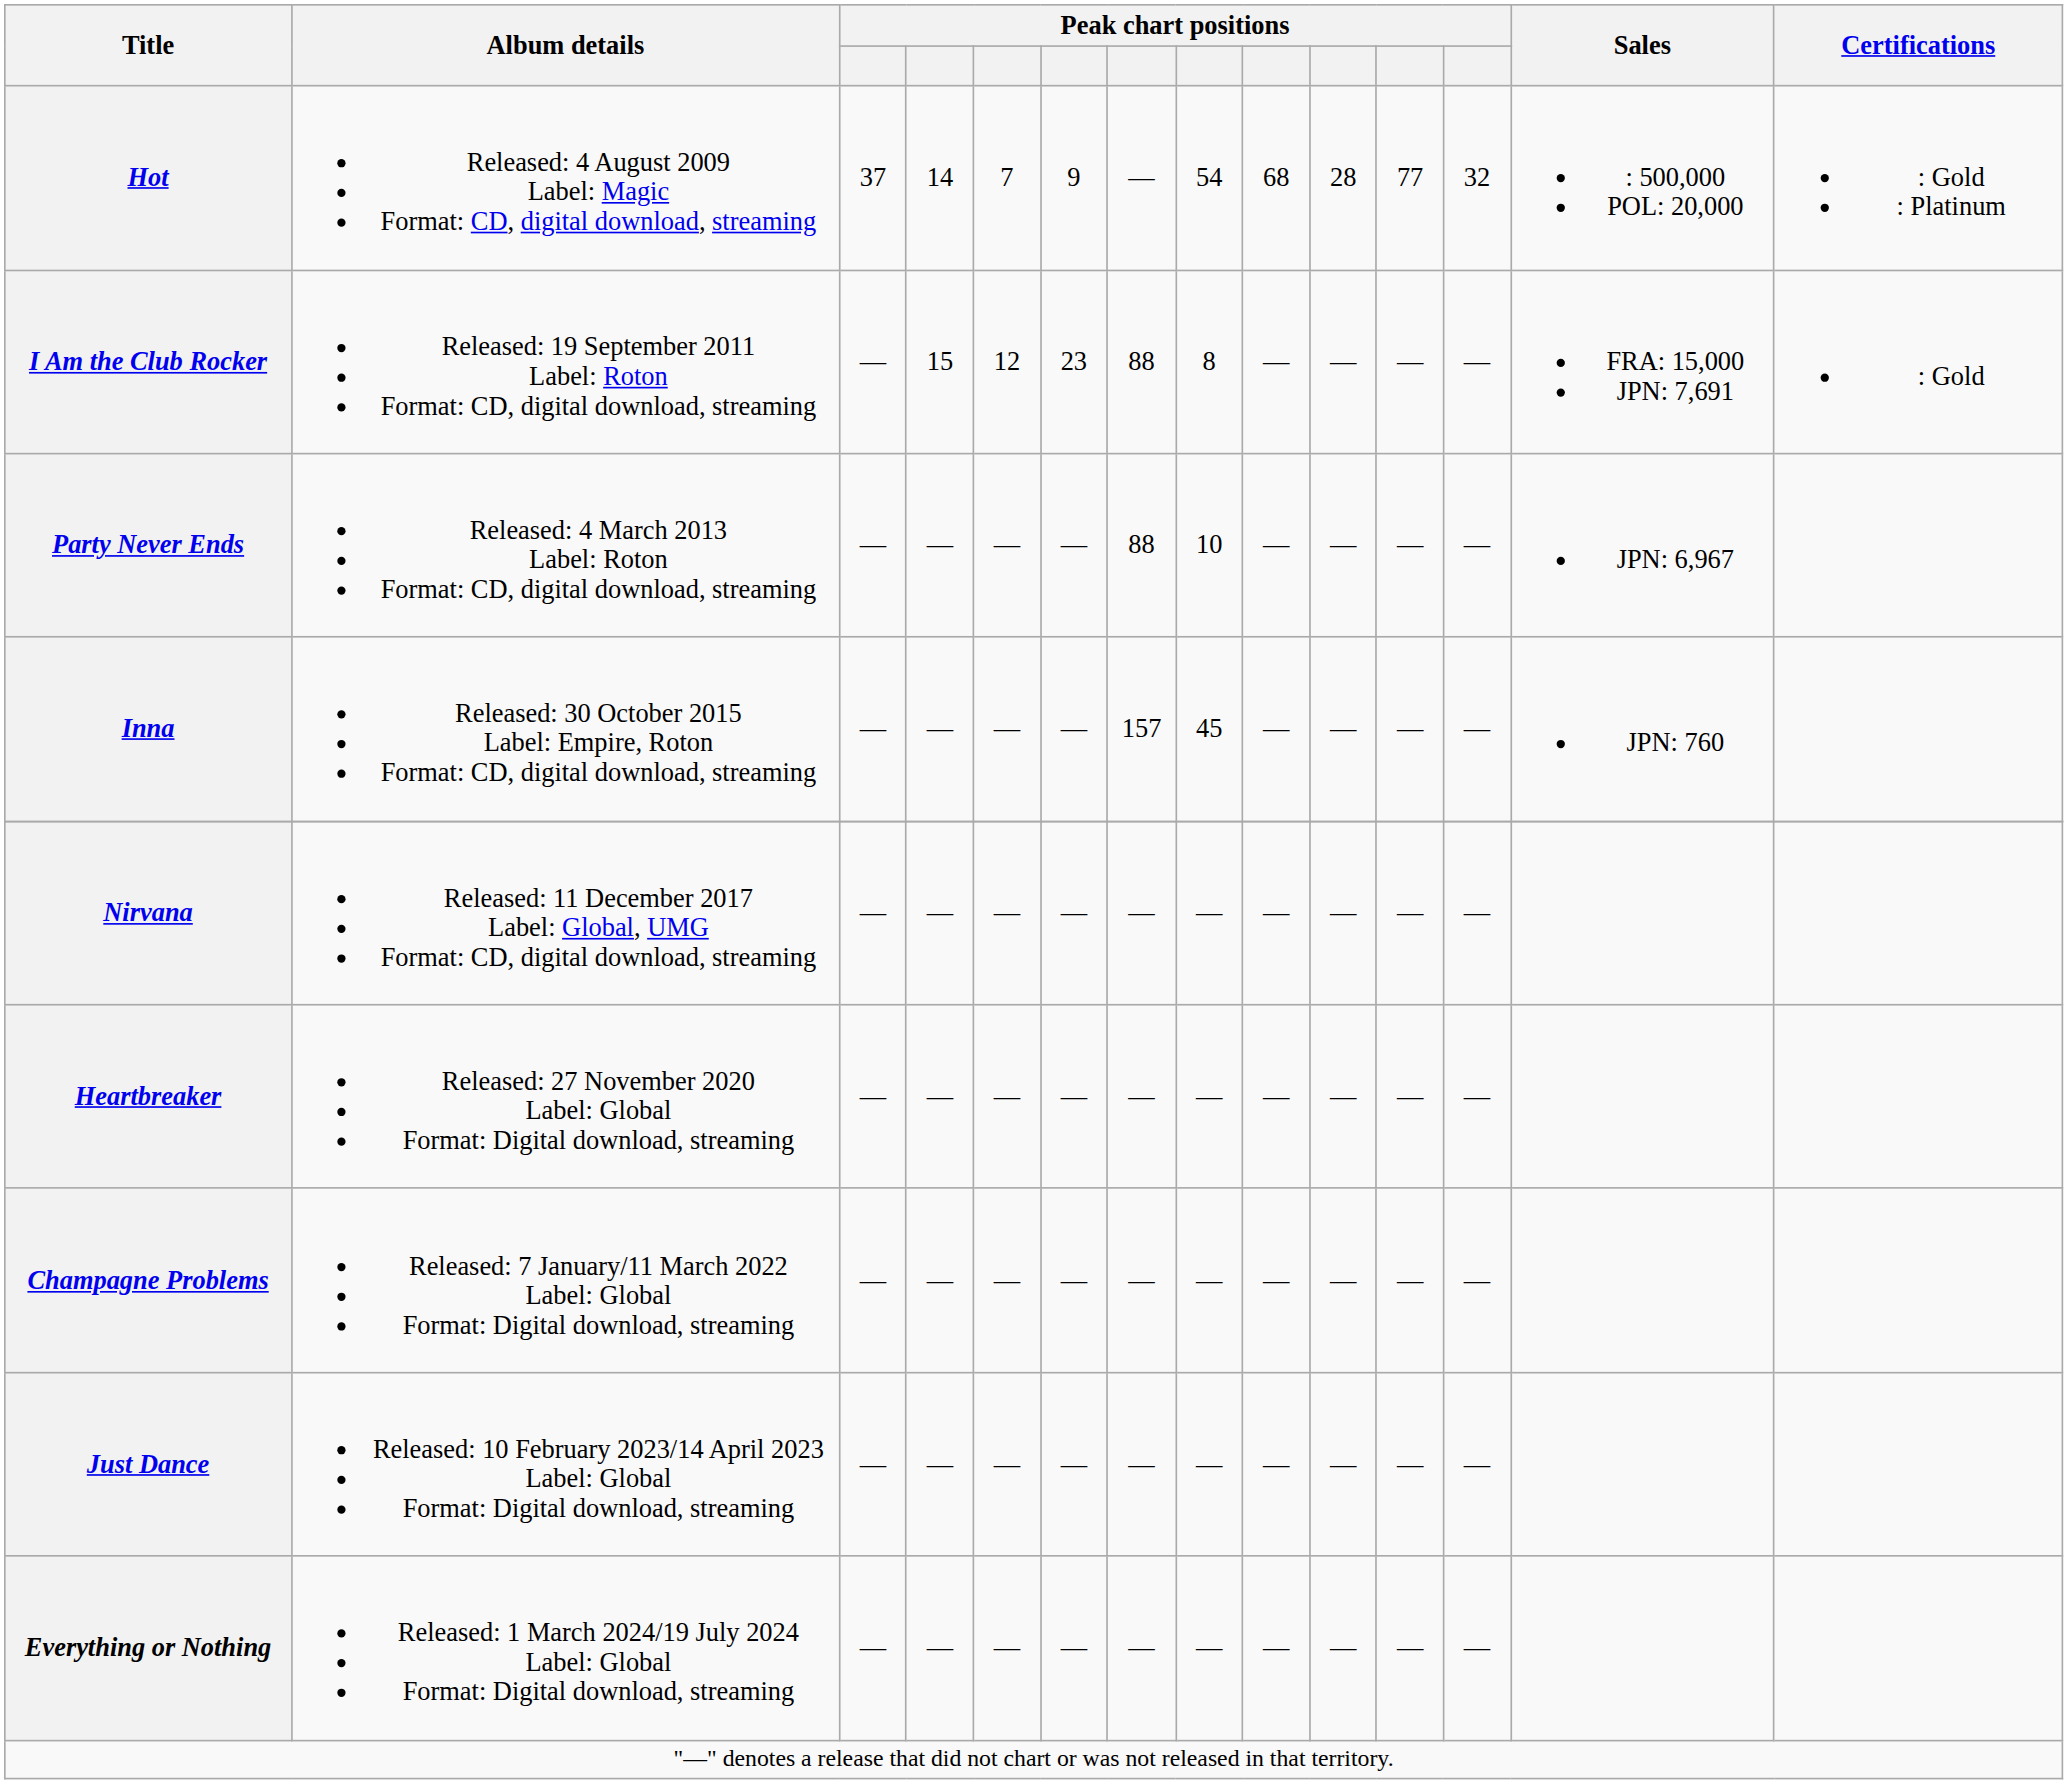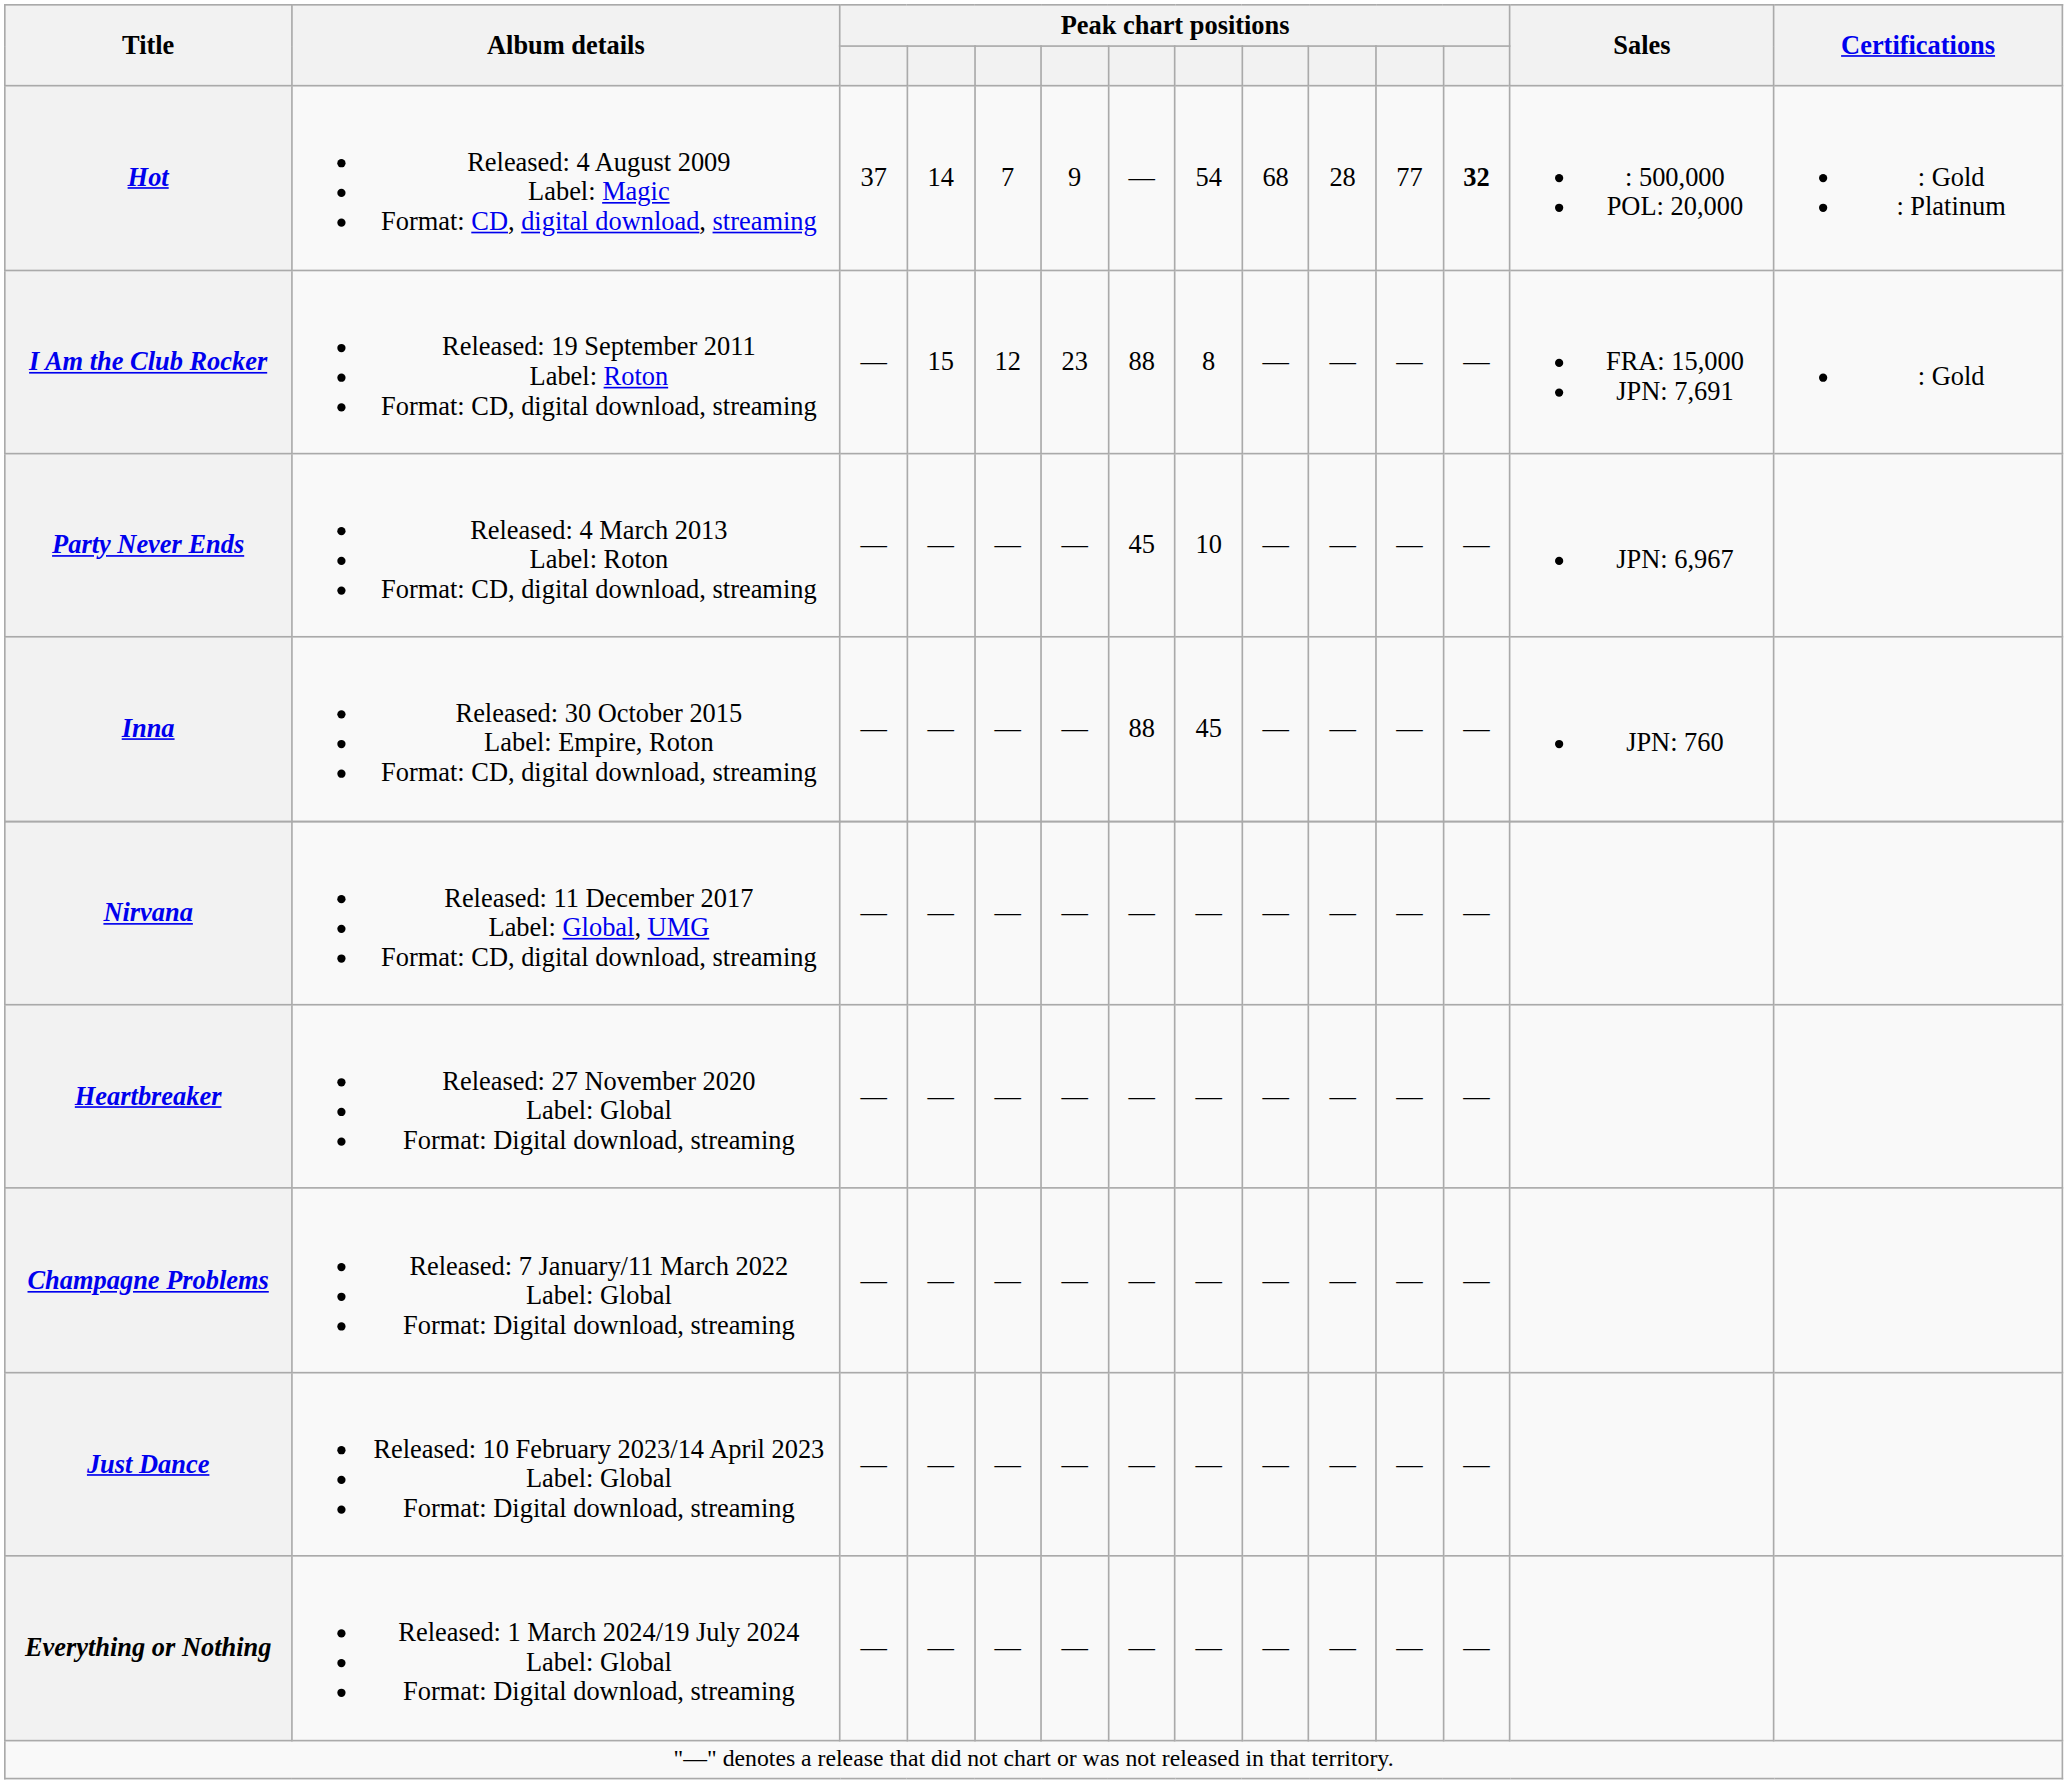 <table class="wikitable plainrowheaders" style="text-align:center;">
 <tr>
 <th scope="col" rowspan="2" style="width:11em;">Title</th>
 <th scope="col" rowspan="2" style="width:22em;">Album details</th>
 <th scope="col" colspan="10">Peak chart positions</th>
 <th scope="col" rowspan="2" style="width:10em;">Sales</th>
 <th scope="col" rowspan="2" style="width:11em;"><a href='#'>Certifications</a></th>
 </tr>
 <tr>
 <th scope="col" style="width:2.5em;font-size:90%;"><a href='#'></a><br></th>
 <th scope="col" style="width:2.5em;font-size:90%;"><a href='#'></a><br></th>
 <th scope="col" style="width:2.5em;font-size:90%;"><a href='#'></a><br></th>
 <th scope="col" style="width:2.5em;font-size:90%;"><a href='#'></a><br></th>
 <th scope="col" style="width:2.5em;font-size:90%;"><a href='#'></a><br></th>
 <th scope="col" style="width:2.5em;font-size:90%;"><a href='#'></a><br></th>
 <th scope="col" style="width:2.5em;font-size:90%;"><a href='#'></a><br></th>
 <th scope="col" style="width:2.5em;font-size:90%;"><a href='#'></a><br></th>
 <th scope="col" style="width:2.5em;font-size:90%;"><a href='#'></a><br></th>
 <th scope="col" style="width:2.5em;font-size:90%;"><a href='#'></a><br></th>
 </tr>
 <tr>
 <th scope="row"><em><a href='#'>Hot</a></em></th>
 <td><br><ul><li>Released: 4 August 2009</li><li>Label: <a href='#'>Magic</a></li><li>Format: <a href='#'>CD</a>, <a href='#'>digital download</a>, <a href='#'>streaming</a></li></ul></td>
 <td>37</td>
 <td>14</td>
 <td>7</td>
 <td>9</td>
 <td>—</td>
 <td>54</td>
 <td>68</td>
 <td>28</td>
 <td>77</td>
-<td>32</td>
+<td><strong>32</strong></td>
 <td><br><ul><li>: 500,000</li><li>POL: 20,000</li></ul></td>
 <td><br><ul><li><a href='#'></a>: Gold</li><li><a href='#'></a>: Platinum</li></ul></td>
 </tr>
 <tr>
 <th scope="row"><em><a href='#'>I Am the Club Rocker</a></em></th>
 <td><br><ul><li>Released: 19 September 2011</li><li>Label: <a href='#'>Roton</a></li><li>Format: CD, digital download, streaming</li></ul></td>
 <td>—</td>
 <td>15</td>
 <td>12</td>
 <td>23</td>
 <td>88</td>
 <td>8</td>
 <td>—</td>
 <td>—</td>
 <td>—</td>
 <td>—</td>
 <td><br><ul><li>FRA: 15,000</li><li>JPN: 7,691</li></ul></td>
 <td><br><ul><li><a href='#'></a>: Gold</li></ul></td>
 </tr>
 <tr>
 <th scope="row"><em><a href='#'>Party Never Ends</a></em></th>
 <td><br><ul><li>Released: 4 March 2013</li><li>Label: Roton</li><li>Format: CD, digital download, streaming</li></ul></td>
 <td>—</td>
 <td>—</td>
 <td>—</td>
 <td>—</td>
-<td>88</td>
+<td>45</td>
 <td>10</td>
 <td>—</td>
 <td>—</td>
 <td>—</td>
 <td>—</td>
 <td><br><ul><li>JPN: 6,967</li></ul></td>
 <td></td>
 </tr>
 <tr>
 <th scope="row"><em><a href='#'>Inna</a></em></th>
 <td><br><ul><li>Released: 30 October 2015</li><li>Label: Empire, Roton</li><li>Format: CD, digital download, streaming</li></ul></td>
 <td>—</td>
 <td>—</td>
 <td>—</td>
 <td>—</td>
-<td>157</td>
+<td>88</td>
 <td>45</td>
 <td>—</td>
 <td>—</td>
 <td>—</td>
 <td>—</td>
 <td><br><ul><li>JPN: 760</li></ul></td>
 <td></td>
 </tr>
 <tr>
 </tr>
 <tr>
 <th scope="row"><em><a href='#'>Nirvana</a></em></th>
 <td><br><ul><li>Released: 11 December 2017</li><li>Label: <a href='#'>Global</a>, <a href='#'>UMG</a></li><li>Format: CD, digital download, streaming</li></ul></td>
 <td>—</td>
 <td>—</td>
 <td>—</td>
 <td>—</td>
 <td>—</td>
 <td>—</td>
 <td>—</td>
 <td>—</td>
 <td>—</td>
 <td>—</td>
 <td></td>
 <td></td>
 </tr>
 <tr>
 <th scope="row"><em><a href='#'>Heartbreaker</a></em></th>
 <td><br><ul><li>Released: 27 November 2020</li><li>Label: Global</li><li>Format: Digital download, streaming</li></ul></td>
 <td>—</td>
 <td>—</td>
 <td>—</td>
 <td>—</td>
 <td>—</td>
 <td>—</td>
 <td>—</td>
 <td>—</td>
 <td>—</td>
 <td>—</td>
 <td></td>
 <td></td>
 </tr>
 <tr>
 <th scope="row"><em><a href='#'>Champagne Problems</a></em></th>
 <td><br><ul><li>Released: 7 January/11 March 2022</li><li>Label: Global</li><li>Format: Digital download, streaming</li></ul></td>
 <td>—</td>
 <td>—</td>
 <td>—</td>
 <td>—</td>
 <td>—</td>
 <td>—</td>
 <td>—</td>
 <td>—</td>
 <td>—</td>
 <td>—</td>
 <td></td>
 <td></td>
 </tr>
 <tr>
 <th scope="row"><em><a href='#'>Just Dance</a></em></th>
 <td><br><ul><li>Released: 10 February 2023/14 April 2023</li><li>Label: Global</li><li>Format: Digital download, streaming</li></ul></td>
 <td>—</td>
 <td>—</td>
 <td>—</td>
 <td>—</td>
 <td>—</td>
 <td>—</td>
 <td>—</td>
 <td>—</td>
 <td>—</td>
 <td>—</td>
 <td></td>
 <td></td>
 </tr>
 <tr>
 <th scope="row"><em>Everything or Nothing</em></th>
 <td><br><ul><li>Released: 1 March 2024/19 July 2024</li><li>Label: Global</li><li>Format: Digital download, streaming</li></ul></td>
 <td>—</td>
 <td>—</td>
 <td>—</td>
 <td>—</td>
 <td>—</td>
 <td>—</td>
 <td>—</td>
 <td>—</td>
 <td>—</td>
 <td>—</td>
 <td></td>
 <td></td>
 </tr>
 <tr>
 <td colspan="15" style="font-size:90%">"—" denotes a release that did not chart or was not released in that territory.</td>
 </tr>
 </table>
